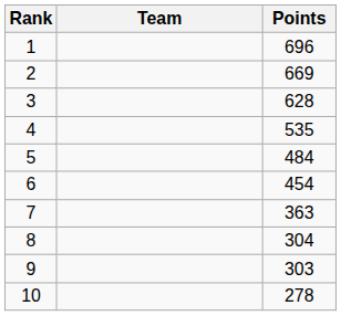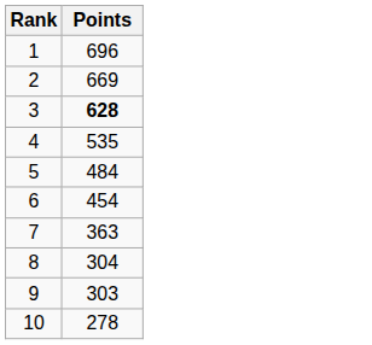 <table class="wikitable" style="text-align:center;">
 <tr>
 <th width=40>Rank</th>
-<th width=180>Team</th>
 <th width=60>Points</th>
 </tr>
 <tr>
 <td>1</td>
-<td align=left></td>
 <td>696</td>
 </tr>
 <tr>
 <td>2</td>
-<td align=left></td>
 <td>669</td>
 </tr>
 <tr>
 <td>3</td>
-<td align=left></td>
-<td>628</td>
+<td><strong>628</strong></td>
 </tr>
 <tr>
 <td>4</td>
-<td align=left></td>
 <td>535</td>
 </tr>
 <tr>
 <td>5</td>
-<td align=left></td>
 <td>484</td>
 </tr>
 <tr>
 <td>6</td>
-<td align=left></td>
 <td>454</td>
 </tr>
 <tr>
 <td>7</td>
-<td align=left></td>
 <td>363</td>
 </tr>
 <tr>
 <td>8</td>
-<td align=left></td>
 <td>304</td>
 </tr>
 <tr>
 <td>9</td>
-<td align=left></td>
 <td>303</td>
 </tr>
 <tr>
 <td>10</td>
-<td align=left></td>
 <td>278</td>
 </tr>
 </table>
